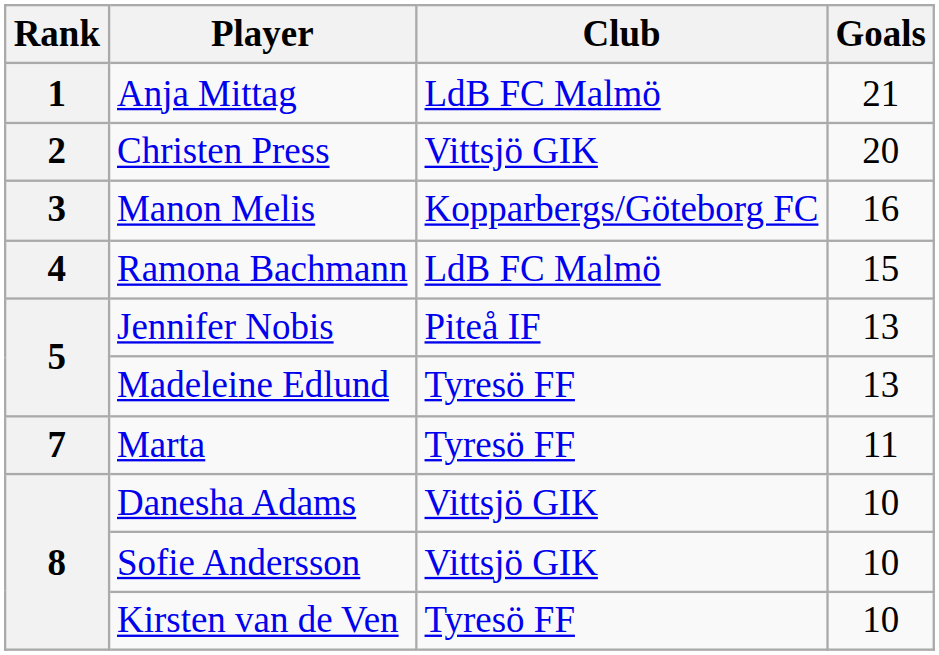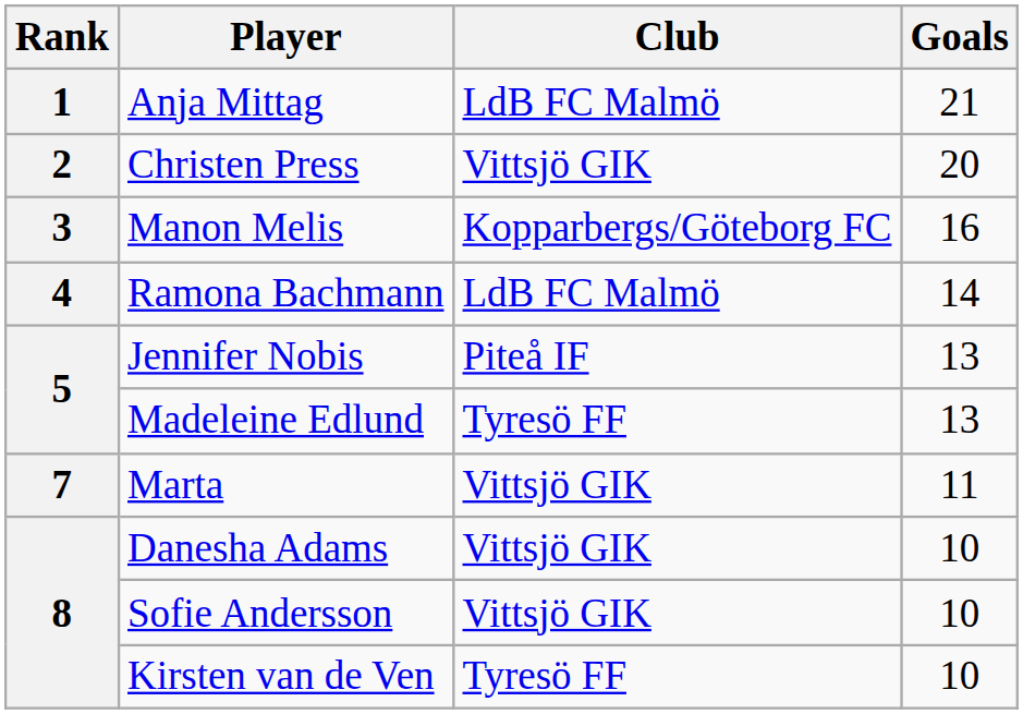 <table class="wikitable" style="text-align:center">
 <tr>
 <th>Rank</th>
 <th>Player</th>
 <th>Club</th>
 <th>Goals</th>
 </tr>
 <tr>
 <th>1</th>
 <td align="left"> <a href='#'>Anja Mittag</a></td>
 <td align="left"><a href='#'>LdB FC Malmö</a></td>
 <td>21</td>
 </tr>
 <tr>
 <th>2</th>
 <td align="left"> <a href='#'>Christen Press</a></td>
 <td align="left"><a href='#'>Vittsjö GIK</a></td>
 <td>20</td>
 </tr>
 <tr>
 <th>3</th>
 <td align="left"> <a href='#'>Manon Melis</a></td>
 <td align="left"><a href='#'>Kopparbergs/Göteborg FC</a></td>
 <td>16</td>
 </tr>
 <tr>
 <th>4</th>
 <td align="left"> <a href='#'>Ramona Bachmann</a></td>
 <td align="left"><a href='#'>LdB FC Malmö</a></td>
-<td>15</td>
+<td>14</td>
 </tr>
 <tr>
 <th rowspan="2">5</th>
 <td align="left"> <a href='#'>Jennifer Nobis</a></td>
 <td align="left"><a href='#'>Piteå IF</a></td>
 <td>13</td>
 </tr>
 <tr>
 <td align="left"> <a href='#'>Madeleine Edlund</a></td>
 <td align="left"><a href='#'>Tyresö FF</a></td>
 <td>13</td>
 </tr>
 <tr>
 <th>7</th>
 <td align="left"> <a href='#'>Marta</a></td>
-<td align="left"><a href='#'>Tyresö FF</a></td>
+<td align="left"><a href='#'>Vittsjö GIK</a></td>
 <td>11</td>
 </tr>
 <tr>
 <th rowspan="3">8</th>
 <td align="left"> <a href='#'>Danesha Adams</a></td>
 <td align="left"><a href='#'>Vittsjö GIK</a></td>
 <td>10</td>
 </tr>
 <tr>
 <td align="left"> <a href='#'>Sofie Andersson</a></td>
 <td align="left"><a href='#'>Vittsjö GIK</a></td>
 <td>10</td>
 </tr>
 <tr>
 <td align="left"> <a href='#'>Kirsten van de Ven</a></td>
 <td align="left"><a href='#'>Tyresö FF</a></td>
 <td>10</td>
 </tr>
 </table>
